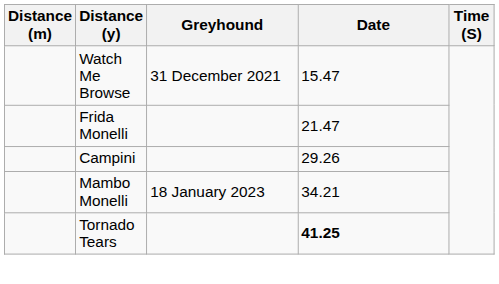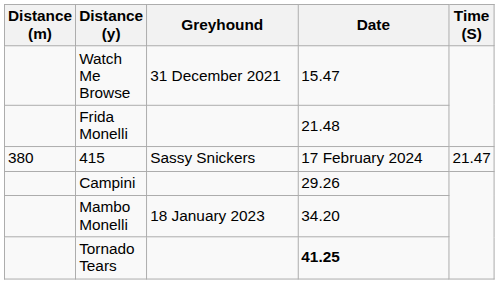 <table class="wikitable sortable">
 <tr>
 <th width=40>Distance (m)</th>
 <th width=40>Distance (y)</th>
 <th width=150>Greyhound</th>
 <th width=150>Date</th>
 <th width=40>Time (S)</th>
 </tr>
 <tr>
 <td></td>
 <td>Watch Me Browse</td>
 <td>31 December 2021</td>
 <td>15.47</td>
 </tr>
 <tr>
 <td></td>
 <td>Frida Monelli</td>
 <td></td>
+<td>21.48</td>
+</tr>
+<tr>
+<td>380</td>
+<td>415</td>
+<td>Sassy Snickers</td>
+<td>17 February 2024</td>
 <td>21.47</td>
 </tr>
 <tr>
 <td></td>
 <td>Campini</td>
 <td></td>
 <td>29.26</td>
 </tr>
 <tr>
 <td></td>
 <td>Mambo Monelli</td>
 <td>18 January 2023</td>
-<td>34.21</td>
+<td>34.20</td>
 </tr>
 <tr>
 <td></td>
 <td>Tornado Tears</td>
 <td></td>
 <td><strong>41.25</strong></td>
 </tr>
 </table>
